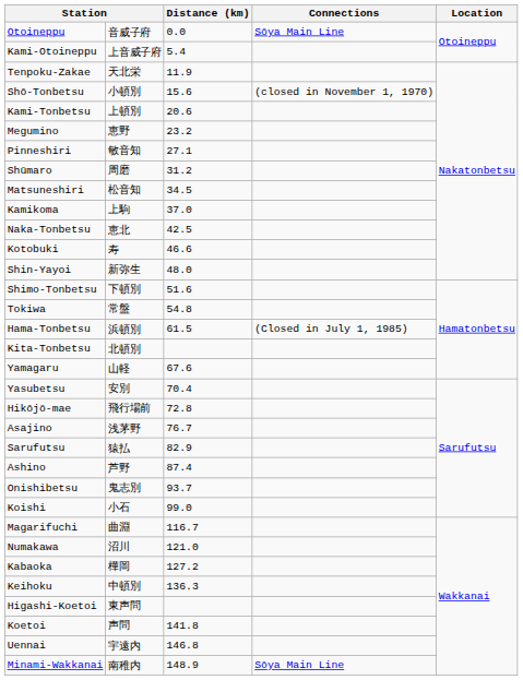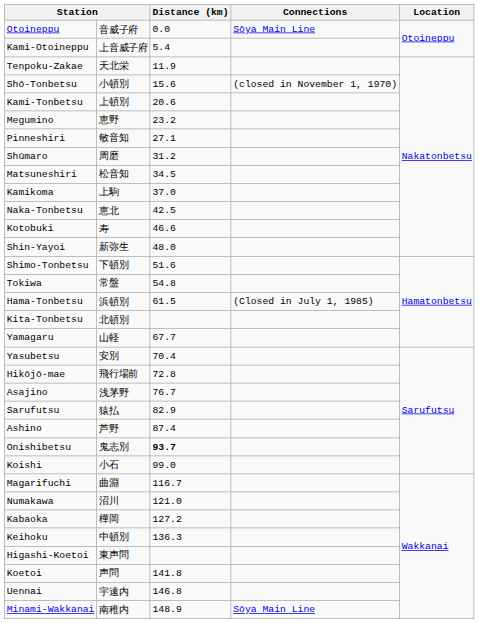 <table class="wikitable">
 <tr>
 <th colspan="2">Station</th>
 <th>Distance (km)</th>
 <th>Connections</th>
 <th>Location</th>
 </tr>
 <tr>
 <td><a href='#'>Otoineppu</a></td>
 <td>音威子府</td>
 <td>0.0</td>
 <td><a href='#'>Sōya Main Line</a></td>
 <td rowspan=2><a href='#'>Otoineppu</a></td>
 </tr>
 <tr>
 <td>Kami-Otoineppu</td>
 <td>上音威子府</td>
 <td>5.4</td>
 <td></td>
 </tr>
 <tr>
 <td>Tenpoku-Zakae</td>
 <td>天北栄</td>
 <td>11.9</td>
 <td></td>
 <td rowspan=11><a href='#'>Nakatonbetsu</a></td>
 </tr>
 <tr>
 <td>Shō-Tonbetsu</td>
 <td>小頓別</td>
 <td>15.6</td>
 <td> (closed in November 1, 1970)</td>
 </tr>
 <tr>
 <td>Kami-Tonbetsu</td>
 <td>上頓別</td>
 <td>20.6</td>
 <td></td>
 </tr>
 <tr>
 <td>Megumino</td>
 <td>恵野</td>
 <td>23.2</td>
 <td></td>
 </tr>
 <tr>
 <td>Pinneshiri</td>
 <td>敏音知</td>
 <td>27.1</td>
 <td></td>
 </tr>
 <tr>
 <td>Shūmaro</td>
 <td>周磨</td>
 <td>31.2</td>
 <td></td>
 </tr>
 <tr>
 <td>Matsuneshiri</td>
 <td>松音知</td>
 <td>34.5</td>
 <td></td>
 </tr>
 <tr>
 <td>Kamikoma</td>
 <td>上駒</td>
 <td>37.0</td>
 <td></td>
 </tr>
 <tr>
 <td>Naka-Tonbetsu</td>
 <td>恵北</td>
 <td>42.5</td>
 <td></td>
 </tr>
 <tr>
 <td>Kotobuki</td>
 <td>寿</td>
 <td>46.6</td>
 <td></td>
 </tr>
 <tr>
 <td>Shin-Yayoi</td>
 <td>新弥生</td>
 <td>48.0</td>
 <td></td>
 </tr>
 <tr>
 <td>Shimo-Tonbetsu</td>
 <td>下頓別</td>
 <td>51.6</td>
 <td></td>
 <td rowspan=5><a href='#'>Hamatonbetsu</a></td>
 </tr>
 <tr>
 <td>Tokiwa</td>
 <td>常盤</td>
 <td>54.8</td>
 <td></td>
 </tr>
 <tr>
 <td>Hama-Tonbetsu</td>
 <td>浜頓別</td>
 <td>61.5</td>
 <td> (Closed in July 1, 1985)</td>
 </tr>
 <tr>
 <td>Kita-Tonbetsu</td>
 <td>北頓別</td>
 <td></td>
 <td></td>
 </tr>
 <tr>
 <td>Yamagaru</td>
 <td>山軽</td>
-<td>67.6</td>
+<td>67.7</td>
 <td></td>
 </tr>
 <tr>
 <td>Yasubetsu</td>
 <td>安別</td>
 <td>70.4</td>
 <td></td>
 <td rowspan=7><a href='#'>Sarufutsu</a></td>
 </tr>
 <tr>
 <td>Hikōjō-mae</td>
 <td>飛行場前</td>
 <td>72.8</td>
 <td></td>
 </tr>
 <tr>
 <td>Asajino</td>
 <td>浅茅野</td>
 <td>76.7</td>
 <td></td>
 </tr>
 <tr>
 <td>Sarufutsu</td>
 <td>猿払</td>
 <td>82.9</td>
 <td></td>
 </tr>
 <tr>
 <td>Ashino</td>
 <td>芦野</td>
 <td>87.4</td>
 <td></td>
 </tr>
 <tr>
 <td>Onishibetsu</td>
 <td>鬼志別</td>
-<td>93.7</td>
+<td><strong>93.7</strong></td>
 <td></td>
 </tr>
 <tr>
 <td>Koishi</td>
 <td>小石</td>
 <td>99.0</td>
 <td></td>
 </tr>
 <tr>
 <td>Magarifuchi</td>
 <td>曲淵</td>
 <td>116.7</td>
 <td></td>
 <td rowspan=8><a href='#'>Wakkanai</a></td>
 </tr>
 <tr>
 <td>Numakawa</td>
 <td>沼川</td>
 <td>121.0</td>
 <td></td>
 </tr>
 <tr>
 <td>Kabaoka</td>
 <td>樺岡</td>
 <td>127.2</td>
 <td></td>
 </tr>
 <tr>
 <td>Keihoku</td>
 <td>中頓別</td>
 <td>136.3</td>
 <td></td>
 </tr>
 <tr>
 <td>Higashi-Koetoi</td>
 <td>東声問</td>
 <td></td>
 <td></td>
 </tr>
 <tr>
 <td>Koetoi</td>
 <td>声問</td>
 <td>141.8</td>
 <td></td>
 </tr>
 <tr>
 <td>Uennai</td>
 <td>宇遠内</td>
 <td>146.8</td>
 <td></td>
 </tr>
 <tr>
 <td><a href='#'>Minami-Wakkanai</a></td>
 <td>南稚内</td>
 <td>148.9</td>
 <td><a href='#'>Sōya Main Line</a></td>
 </tr>
 </table>
